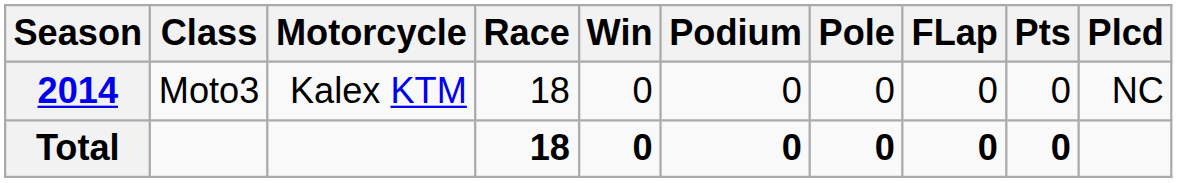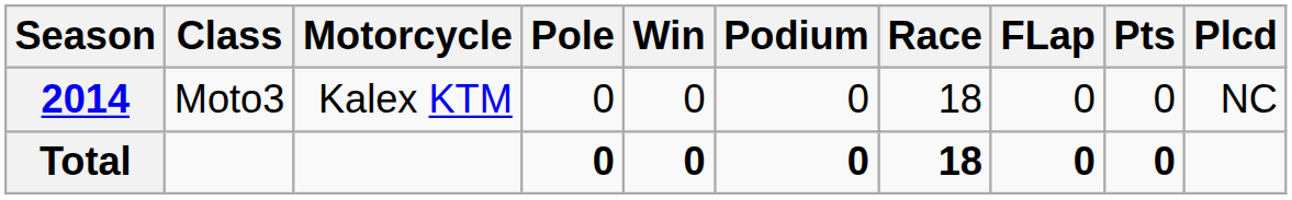 <table class="wikitable" style=text-align:right>
 <tr>
 <th>Season</th>
 <th>Class</th>
 <th>Motorcycle</th>
-<th>Race</th>
+<th>Pole</th>
 <th>Win</th>
 <th>Podium</th>
-<th>Pole</th>
+<th>Race</th>
 <th>FLap</th>
 <th>Pts</th>
 <th>Plcd</th>
 </tr>
 <tr>
 <th><a href='#'>2014</a></th>
 <td>Moto3</td>
 <td>Kalex <a href='#'>KTM</a></td>
-<td>18</td>
 <td>0</td>
 <td>0</td>
 <td>0</td>
+<td>18</td>
 <td>0</td>
 <td>0</td>
 <td>NC</td>
 </tr>
 <tr>
 <th>Total</th>
 <td></td>
 <td></td>
-<td><strong>18</strong></td>
 <td><strong>0</strong></td>
 <td><strong>0</strong></td>
 <td><strong>0</strong></td>
+<td><strong>18</strong></td>
 <td><strong>0</strong></td>
 <td><strong>0</strong></td>
 <td></td>
 </tr>
 </table>
